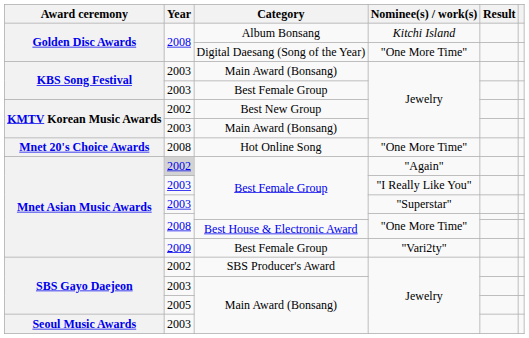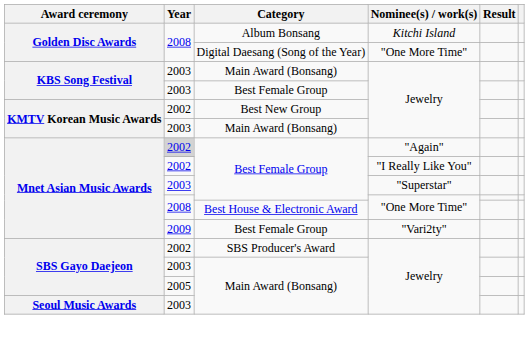 <table class="wikitable plainrowheaders sortable" style="text-align:center;">
 <tr>
 <th scope="col">Award ceremony</th>
 <th scope="col">Year</th>
 <th scope="col">Category</th>
 <th scope="col">Nominee(s) / work(s)</th>
 <th scope="col">Result</th>
 <th scope="col" class="unsortable"></th>
 </tr>
 <tr>
 <th scope="row" rowspan="2"><a href='#'>Golden Disc Awards</a></th>
 <td rowspan="2"><a href='#'>2008</a></td>
 <td>Album Bonsang</td>
 <td><em>Kitchi Island</em></td>
 <td></td>
 <td></td>
 </tr>
 <tr>
 <td>Digital Daesang (Song of the Year)</td>
 <td>"One More Time"</td>
 <td></td>
 <td></td>
 </tr>
 <tr>
 <th scope="row" rowspan="2"><a href='#'>KBS Song Festival</a></th>
 <td>2003</td>
 <td>Main Award (Bonsang)</td>
 <td rowspan="4">Jewelry</td>
 <td></td>
 <td></td>
 </tr>
 <tr>
 <td>2003</td>
 <td>Best Female Group</td>
 <td></td>
 <td></td>
 </tr>
 <tr>
 <th scope="row" rowspan="2"><a href='#'>KMTV</a> Korean Music Awards</th>
 <td>2002</td>
 <td>Best New Group</td>
 <td></td>
 <td></td>
 </tr>
 <tr>
 <td>2003</td>
 <td>Main Award (Bonsang)</td>
 <td></td>
 <td></td>
 </tr>
 <tr>
-<th scope="row"><a href='#'>Mnet 20's Choice Awards</a></th>
-<td>2008</td>
-<td>Hot Online Song</td>
-<td>"One More Time"</td>
-<td></td>
-<td></td>
-</tr>
-<tr>
 <th scope="row" rowspan="6"><a href='#'>Mnet Asian Music Awards</a></th>
 <td style="background: lightgrey;"><a href='#'>2002</a></td>
 <td rowspan="4"><a href='#'>Best Female Group</a></td>
 <td>"Again"</td>
 <td></td>
 <td></td>
 </tr>
 <tr>
-<td><a href='#'>2003</a></td>
+<td><a href='#'>2002</a></td>
 <td>"I Really Like You"</td>
 <td></td>
 <td></td>
 </tr>
 <tr>
 <td><a href='#'>2003</a></td>
 <td>"Superstar"</td>
 <td></td>
 <td></td>
 </tr>
 <tr>
 <td rowspan="2"><a href='#'>2008</a></td>
 <td rowspan="2">"One More Time"</td>
 <td></td>
 <td></td>
 </tr>
 <tr>
 <td><a href='#'>Best House & Electronic Award</a></td>
 <td></td>
 <td></td>
 </tr>
 <tr>
 <td><a href='#'>2009</a></td>
 <td>Best Female Group</td>
 <td>"Vari2ty"</td>
 <td></td>
 <td></td>
 </tr>
 <tr>
 <th scope="row" rowspan="3"><a href='#'>SBS Gayo Daejeon</a></th>
 <td>2002</td>
 <td>SBS Producer's Award</td>
 <td rowspan="4">Jewelry</td>
 <td></td>
 <td></td>
 </tr>
 <tr>
 <td>2003</td>
 <td rowspan="3">Main Award (Bonsang)</td>
 <td></td>
 <td></td>
 </tr>
 <tr>
 <td>2005</td>
 <td></td>
 <td></td>
 </tr>
 <tr>
 <th scope="row"><a href='#'>Seoul Music Awards</a></th>
 <td>2003</td>
 <td></td>
 <td></td>
 </tr>
 </table>
